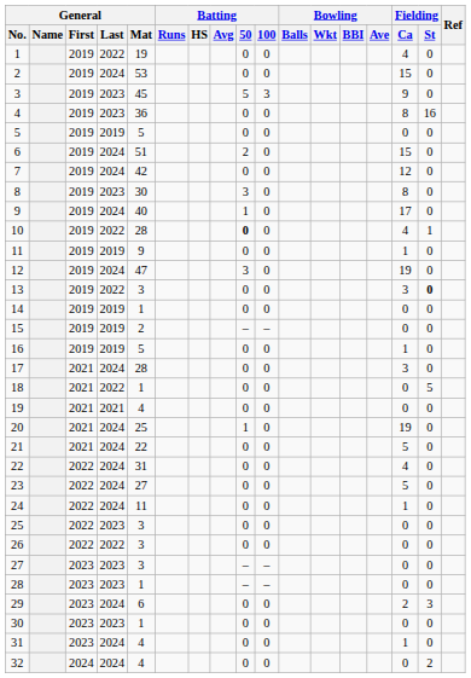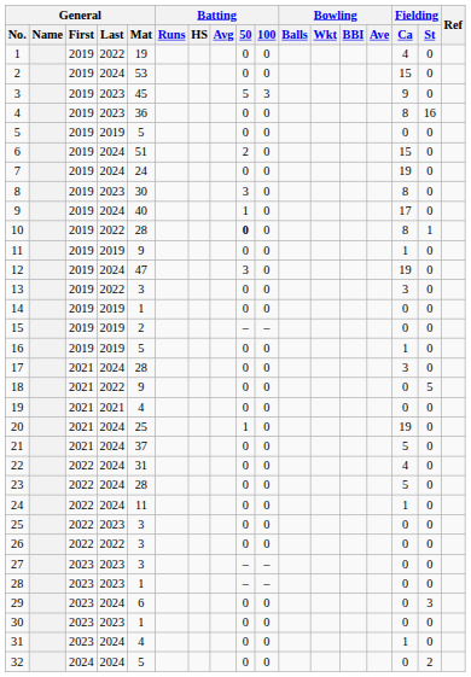 <table class="wikitable plainrowheaders sortable">
 <tr align="center">
 <th scope="col" colspan=5 class="unsortable">General</th>
 <th scope="col" colspan=5 class="unsortable"><a href='#'>Batting</a></th>
 <th scope="col" colspan=4 class="unsortable"><a href='#'>Bowling</a></th>
 <th scope="col" colspan=2 class="unsortable"><a href='#'>Fielding</a></th>
 <th scope="col" rowspan=2 class="unsortable">Ref</th>
 </tr>
 <tr align="center">
 <th scope="col">No.</th>
 <th scope="col">Name</th>
 <th scope="col">First</th>
 <th scope="col">Last</th>
 <th scope="col">Mat</th>
 <th scope="col"><a href='#'>Runs</a></th>
 <th scope="col">HS</th>
 <th scope="col"><a href='#'>Avg</a></th>
 <th scope="col"><a href='#'>50</a></th>
 <th scope="col"><a href='#'>100</a></th>
 <th scope="col"><a href='#'>Balls</a></th>
 <th scope="col"><a href='#'>Wkt</a></th>
 <th scope="col"><a href='#'>BBI</a></th>
 <th scope="col"><a href='#'>Ave</a></th>
 <th scope="col"><a href='#'>Ca</a></th>
 <th scope="col"><a href='#'>St</a></th>
 </tr>
 <tr align="center">
 <td>1</td>
 <th scope="row"></th>
 <td>2019</td>
 <td>2022</td>
 <td>19</td>
 <td></td>
 <td></td>
 <td></td>
 <td>0</td>
 <td>0</td>
 <td></td>
 <td></td>
 <td></td>
 <td></td>
 <td>4</td>
 <td>0</td>
 <td></td>
 </tr>
 <tr align="center">
 <td>2</td>
 <th scope="row"></th>
 <td>2019</td>
 <td>2024</td>
 <td>53</td>
 <td></td>
 <td></td>
 <td></td>
 <td>0</td>
 <td>0</td>
 <td></td>
 <td></td>
 <td></td>
 <td></td>
 <td>15</td>
 <td>0</td>
 <td></td>
 </tr>
 <tr align="center">
 <td>3</td>
 <th scope="row"></th>
 <td>2019</td>
 <td>2023</td>
 <td>45</td>
 <td></td>
 <td></td>
 <td></td>
 <td>5</td>
 <td>3</td>
 <td></td>
 <td></td>
 <td></td>
 <td></td>
 <td>9</td>
 <td>0</td>
 <td></td>
 </tr>
 <tr align="center">
 <td>4</td>
 <th scope="row"></th>
 <td>2019</td>
 <td>2023</td>
 <td>36</td>
 <td></td>
 <td></td>
 <td></td>
 <td>0</td>
 <td>0</td>
 <td></td>
 <td></td>
 <td></td>
 <td></td>
 <td>8</td>
 <td>16</td>
 <td></td>
 </tr>
 <tr align="center">
 <td>5</td>
 <th scope="row"></th>
 <td>2019</td>
 <td>2019</td>
 <td>5</td>
 <td></td>
 <td></td>
 <td></td>
 <td>0</td>
 <td>0</td>
 <td></td>
 <td></td>
 <td></td>
 <td></td>
 <td>0</td>
 <td>0</td>
 <td></td>
 </tr>
 <tr align="center">
 <td>6</td>
 <th scope="row"></th>
 <td>2019</td>
 <td>2024</td>
 <td>51</td>
 <td></td>
 <td></td>
 <td></td>
 <td>2</td>
 <td>0</td>
 <td></td>
 <td></td>
 <td></td>
 <td></td>
 <td>15</td>
 <td>0</td>
 <td></td>
 </tr>
 <tr align="center">
 <td>7</td>
 <th scope="row"></th>
 <td>2019</td>
 <td>2024</td>
-<td>42</td>
+<td>24</td>
 <td></td>
 <td></td>
 <td></td>
 <td>0</td>
 <td>0</td>
 <td></td>
 <td></td>
 <td></td>
 <td></td>
-<td>12</td>
+<td>19</td>
 <td>0</td>
 <td></td>
 </tr>
 <tr align="center">
 <td>8</td>
 <th scope="row"></th>
 <td>2019</td>
 <td>2023</td>
 <td>30</td>
 <td></td>
 <td></td>
 <td></td>
 <td>3</td>
 <td>0</td>
 <td></td>
 <td></td>
 <td></td>
 <td></td>
 <td>8</td>
 <td>0</td>
 <td></td>
 </tr>
 <tr align="center">
 <td>9</td>
 <th scope="row"></th>
 <td>2019</td>
 <td>2024</td>
 <td>40</td>
 <td></td>
 <td></td>
 <td></td>
 <td>1</td>
 <td>0</td>
 <td></td>
 <td></td>
 <td></td>
 <td></td>
 <td>17</td>
 <td>0</td>
 <td></td>
 </tr>
 <tr align="center">
 <td>10</td>
 <th scope="row"></th>
 <td>2019</td>
 <td>2022</td>
 <td>28</td>
 <td></td>
 <td></td>
 <td></td>
 <td><strong>0</strong></td>
 <td>0</td>
 <td></td>
 <td></td>
 <td></td>
 <td></td>
-<td>4</td>
+<td>8</td>
 <td>1</td>
 <td></td>
 </tr>
 <tr align="center">
 <td>11</td>
 <th scope="row"></th>
 <td>2019</td>
 <td>2019</td>
 <td>9</td>
 <td></td>
 <td></td>
 <td></td>
 <td>0</td>
 <td>0</td>
 <td></td>
 <td></td>
 <td></td>
 <td></td>
 <td>1</td>
 <td>0</td>
 <td></td>
 </tr>
 <tr align="center">
 <td>12</td>
 <th scope="row"></th>
 <td>2019</td>
 <td>2024</td>
 <td>47</td>
 <td></td>
 <td></td>
 <td></td>
 <td>3</td>
 <td>0</td>
 <td></td>
 <td></td>
 <td></td>
 <td></td>
 <td>19</td>
 <td>0</td>
 <td></td>
 </tr>
 <tr align="center">
 <td>13</td>
 <th scope="row"></th>
 <td>2019</td>
 <td>2022</td>
 <td>3</td>
 <td></td>
 <td></td>
 <td></td>
 <td>0</td>
 <td>0</td>
 <td></td>
 <td></td>
 <td></td>
 <td></td>
 <td>3</td>
-<td><strong>0</strong></td>
+<td>0</td>
 <td></td>
 </tr>
 <tr align="center">
 <td>14</td>
 <th scope="row"></th>
 <td>2019</td>
 <td>2019</td>
 <td>1</td>
 <td></td>
 <td></td>
 <td></td>
 <td>0</td>
 <td>0</td>
 <td></td>
 <td></td>
 <td></td>
 <td></td>
 <td>0</td>
 <td>0</td>
 <td></td>
 </tr>
 <tr align="center">
 <td>15</td>
 <th scope="row"></th>
 <td>2019</td>
 <td>2019</td>
 <td>2</td>
 <td></td>
 <td></td>
 <td></td>
 <td>–</td>
 <td>–</td>
 <td></td>
 <td></td>
 <td></td>
 <td></td>
 <td>0</td>
 <td>0</td>
 <td></td>
 </tr>
 <tr align="center">
 <td>16</td>
 <th scope="row"></th>
 <td>2019</td>
 <td>2019</td>
 <td>5</td>
 <td></td>
 <td></td>
 <td></td>
 <td>0</td>
 <td>0</td>
 <td></td>
 <td></td>
 <td></td>
 <td></td>
 <td>1</td>
 <td>0</td>
 <td></td>
 </tr>
 <tr align="center">
 <td>17</td>
 <th scope="row"></th>
 <td>2021</td>
 <td>2024</td>
 <td>28</td>
 <td></td>
 <td></td>
 <td></td>
 <td>0</td>
 <td>0</td>
 <td></td>
 <td></td>
 <td></td>
 <td></td>
 <td>3</td>
 <td>0</td>
 <td></td>
 </tr>
 <tr align="center">
 <td>18</td>
 <th scope="row"></th>
 <td>2021</td>
 <td>2022</td>
-<td>1</td>
+<td>9</td>
 <td></td>
 <td></td>
 <td></td>
 <td>0</td>
 <td>0</td>
 <td></td>
 <td></td>
 <td></td>
 <td></td>
 <td>0</td>
 <td>5</td>
 <td></td>
 </tr>
 <tr align="center">
 <td>19</td>
 <th scope="row"></th>
 <td>2021</td>
 <td>2021</td>
 <td>4</td>
 <td></td>
 <td></td>
 <td></td>
 <td>0</td>
 <td>0</td>
 <td></td>
 <td></td>
 <td></td>
 <td></td>
 <td>0</td>
 <td>0</td>
 <td></td>
 </tr>
 <tr align="center">
 <td>20</td>
 <th scope="row"></th>
 <td>2021</td>
 <td>2024</td>
 <td>25</td>
 <td></td>
 <td></td>
 <td></td>
 <td>1</td>
 <td>0</td>
 <td></td>
 <td></td>
 <td></td>
 <td></td>
 <td>19</td>
 <td>0</td>
 <td></td>
 </tr>
 <tr align="center">
 <td>21</td>
 <th scope="row"></th>
 <td>2021</td>
 <td>2024</td>
-<td>22</td>
+<td>37</td>
 <td></td>
 <td></td>
 <td></td>
 <td>0</td>
 <td>0</td>
 <td></td>
 <td></td>
 <td></td>
 <td></td>
 <td>5</td>
 <td>0</td>
 <td></td>
 </tr>
 <tr align="center">
 <td>22</td>
 <th scope="row"></th>
 <td>2022</td>
 <td>2024</td>
 <td>31</td>
 <td></td>
 <td></td>
 <td></td>
 <td>0</td>
 <td>0</td>
 <td></td>
 <td></td>
 <td></td>
 <td></td>
 <td>4</td>
 <td>0</td>
 <td></td>
 </tr>
 <tr align="center">
 <td>23</td>
 <th scope="row"></th>
 <td>2022</td>
 <td>2024</td>
-<td>27</td>
+<td>28</td>
 <td></td>
 <td></td>
 <td></td>
 <td>0</td>
 <td>0</td>
 <td></td>
 <td></td>
 <td></td>
 <td></td>
 <td>5</td>
 <td>0</td>
 <td></td>
 </tr>
 <tr align="center">
 <td>24</td>
 <th scope="row"></th>
 <td>2022</td>
 <td>2024</td>
 <td>11</td>
 <td></td>
 <td></td>
 <td></td>
 <td>0</td>
 <td>0</td>
 <td></td>
 <td></td>
 <td></td>
 <td></td>
 <td>1</td>
 <td>0</td>
 <td></td>
 </tr>
 <tr align="center">
 <td>25</td>
 <th scope="row"></th>
 <td>2022</td>
 <td>2023</td>
 <td>3</td>
 <td></td>
 <td></td>
 <td></td>
 <td>0</td>
 <td>0</td>
 <td></td>
 <td></td>
 <td></td>
 <td></td>
 <td>0</td>
 <td>0</td>
 <td></td>
 </tr>
 <tr align="center">
 <td>26</td>
 <th scope="row"></th>
 <td>2022</td>
 <td>2022</td>
 <td>3</td>
 <td></td>
 <td></td>
 <td></td>
 <td>0</td>
 <td>0</td>
 <td></td>
 <td></td>
 <td></td>
 <td></td>
 <td>0</td>
 <td>0</td>
 <td></td>
 </tr>
 <tr align="center">
 <td>27</td>
 <th scope="row"></th>
 <td>2023</td>
 <td>2023</td>
 <td>3</td>
 <td></td>
 <td></td>
 <td></td>
 <td>–</td>
 <td>–</td>
 <td></td>
 <td></td>
 <td></td>
 <td></td>
 <td>0</td>
 <td>0</td>
 <td></td>
 </tr>
 <tr align="center">
 <td>28</td>
 <th scope="row"></th>
 <td>2023</td>
 <td>2023</td>
 <td>1</td>
 <td></td>
 <td></td>
 <td></td>
 <td>–</td>
 <td>–</td>
 <td></td>
 <td></td>
 <td></td>
 <td></td>
 <td>0</td>
 <td>0</td>
 <td></td>
 </tr>
 <tr align="center">
 <td>29</td>
 <th scope="row"></th>
 <td>2023</td>
 <td>2024</td>
 <td>6</td>
 <td></td>
 <td></td>
 <td></td>
 <td>0</td>
 <td>0</td>
 <td></td>
 <td></td>
 <td></td>
 <td></td>
-<td>2</td>
+<td>0</td>
 <td>3</td>
 <td></td>
 </tr>
 <tr align="center">
 <td>30</td>
 <th scope="row"></th>
 <td>2023</td>
 <td>2023</td>
 <td>1</td>
 <td></td>
 <td></td>
 <td></td>
 <td>0</td>
 <td>0</td>
 <td></td>
 <td></td>
 <td></td>
 <td></td>
 <td>0</td>
 <td>0</td>
 <td></td>
 </tr>
 <tr align="center">
 <td>31</td>
 <th scope="row"></th>
 <td>2023</td>
 <td>2024</td>
 <td>4</td>
 <td></td>
 <td></td>
 <td></td>
 <td>0</td>
 <td>0</td>
 <td></td>
 <td></td>
 <td></td>
 <td></td>
 <td>1</td>
 <td>0</td>
 <td></td>
 </tr>
 <tr align="center">
 <td>32</td>
 <th scope="row"></th>
 <td>2024</td>
 <td>2024</td>
-<td>4</td>
+<td>5</td>
 <td></td>
 <td></td>
 <td></td>
 <td>0</td>
 <td>0</td>
 <td></td>
 <td></td>
 <td></td>
 <td></td>
 <td>0</td>
 <td>2</td>
 <td></td>
 </tr>
 </table>
